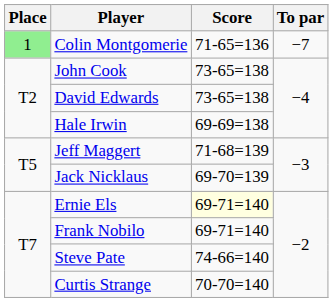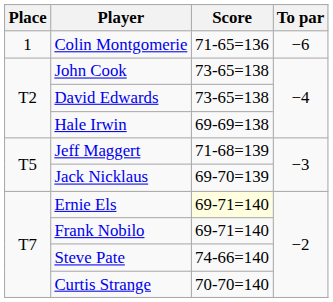 <table class="wikitable">
 <tr>
 <th>Place</th>
 <th>Player</th>
 <th>Score</th>
 <th>To par</th>
 </tr>
 <tr>
-<td align=center style="background: lightgreen;">1</td>
+<td align=center>1</td>
 <td> <a href='#'>Colin Montgomerie</a></td>
 <td align=center>71-65=136</td>
-<td align=center>−7</td>
+<td align=center>−6</td>
 </tr>
 <tr>
 <td rowspan="3" align=center>T2</td>
 <td> <a href='#'>John Cook</a></td>
 <td align=center>73-65=138</td>
 <td rowspan="3" align=center>−4</td>
 </tr>
 <tr>
 <td> <a href='#'>David Edwards</a></td>
 <td align=center>73-65=138</td>
 </tr>
 <tr>
 <td> <a href='#'>Hale Irwin</a></td>
 <td align=center>69-69=138</td>
 </tr>
 <tr>
 <td rowspan="2" align=center>T5</td>
 <td> <a href='#'>Jeff Maggert</a></td>
 <td align=center>71-68=139</td>
 <td rowspan="2" align=center>−3</td>
 </tr>
 <tr>
 <td> <a href='#'>Jack Nicklaus</a></td>
 <td align=center>69-70=139</td>
 </tr>
 <tr>
 <td rowspan="4" align=center>T7</td>
 <td> <a href='#'>Ernie Els</a></td>
 <td align=center style="background: lightyellow;">69-71=140</td>
 <td rowspan="4" align=center>−2</td>
 </tr>
 <tr>
 <td> <a href='#'>Frank Nobilo</a></td>
 <td align=center>69-71=140</td>
 </tr>
 <tr>
 <td> <a href='#'>Steve Pate</a></td>
 <td align=center>74-66=140</td>
 </tr>
 <tr>
 <td> <a href='#'>Curtis Strange</a></td>
 <td align=center>70-70=140</td>
 </tr>
 </table>
